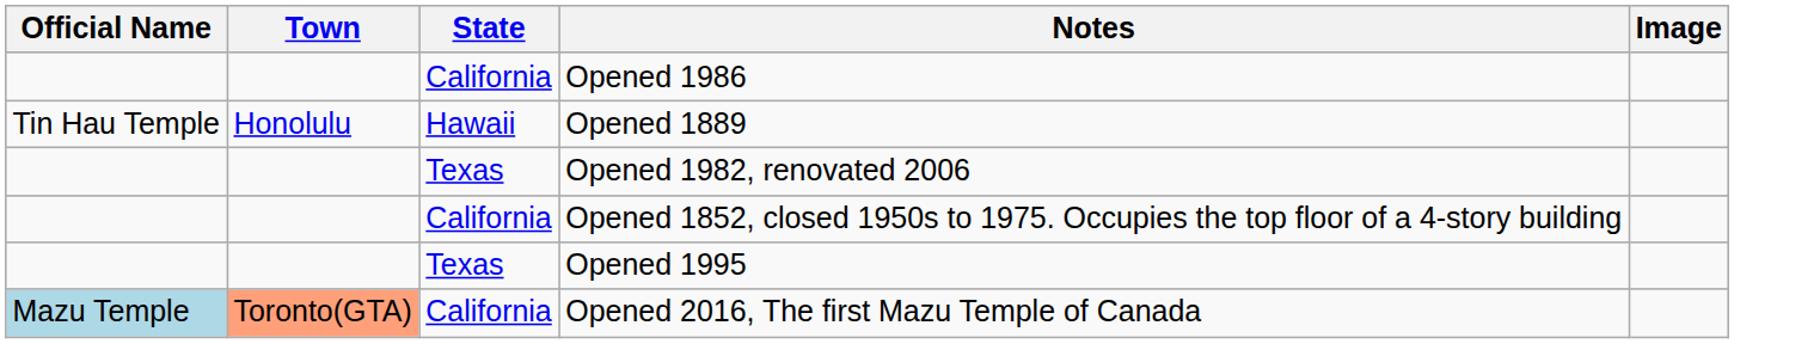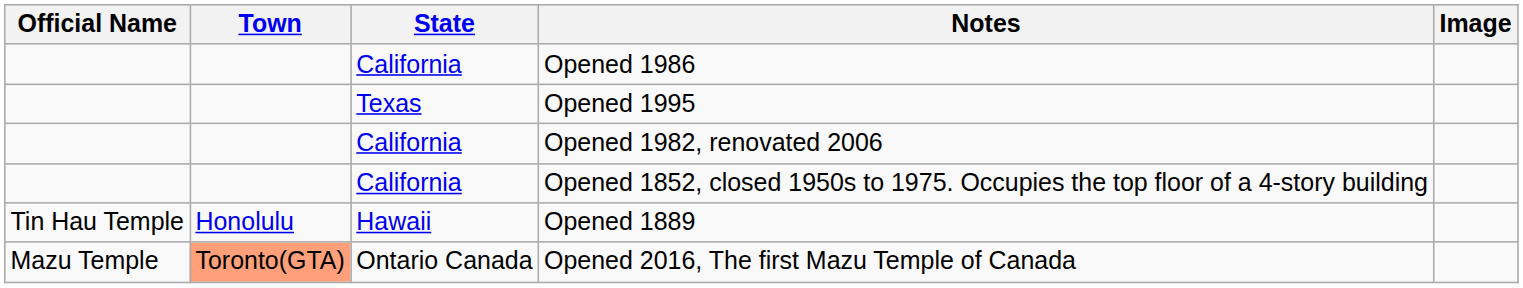 <table class="wikitable sortable">
 <tr>
 <th>Official Name</th>
 <th><a href='#'>Town</a></th>
 <th><a href='#'>State</a></th>
 <th>Notes</th>
 <th>Image</th>
 </tr>
 <tr>
 <td></td>
 <td></td>
 <td><a href='#'>California</a></td>
 <td>Opened 1986</td>
 <td></td>
 </tr>
 <tr>
-<td>Tin Hau Temple</td>
-<td><a href='#'>Honolulu</a></td>
-<td><a href='#'>Hawaii</a></td>
-<td>Opened 1889</td>
+<td></td>
+<td></td>
+<td><a href='#'>Texas</a></td>
+<td>Opened 1995</td>
 <td></td>
 </tr>
 <tr>
 <td></td>
 <td></td>
-<td><a href='#'>Texas</a></td>
+<td><a href='#'>California</a></td>
 <td>Opened 1982, renovated 2006</td>
 <td></td>
 </tr>
 <tr>
 <td></td>
 <td></td>
 <td><a href='#'>California</a></td>
 <td>Opened 1852, closed 1950s to 1975. Occupies the top floor of a 4-story building</td>
 <td></td>
 </tr>
 <tr>
-<td></td>
-<td></td>
-<td><a href='#'>Texas</a></td>
-<td>Opened 1995</td>
+<td>Tin Hau Temple</td>
+<td><a href='#'>Honolulu</a></td>
+<td><a href='#'>Hawaii</a></td>
+<td>Opened 1889</td>
 <td></td>
 </tr>
 <tr>
-<td style="background: lightblue;">Mazu Temple</td>
+<td>Mazu Temple</td>
 <td style="background: lightsalmon;">Toronto(GTA)</td>
-<td><a href='#'>California</a></td>
+<td>Ontario Canada</td>
 <td>Opened 2016, The first Mazu Temple of Canada</td>
 <td></td>
 </tr>
 </table>
